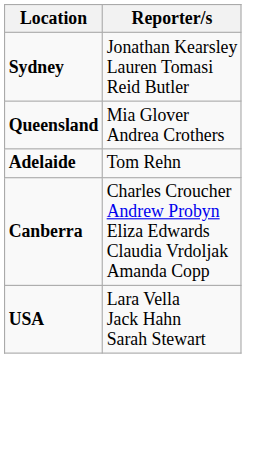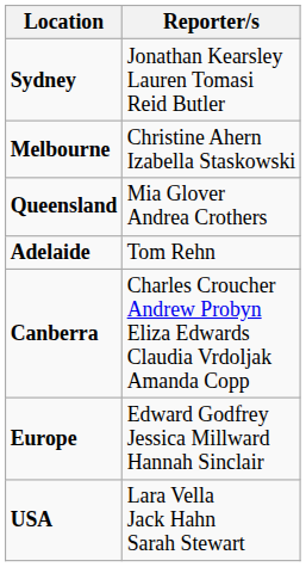 <table class="wikitable sortable">
 <tr>
 <th>Location</th>
 <th>Reporter/s</th>
 </tr>
 <tr>
 <td><strong>Sydney</strong></td>
 <td>Jonathan Kearsley<br>Lauren Tomasi<br>Reid Butler</td>
+</tr>
+<tr>
+<td><strong>Melbourne</strong></td>
+<td>Christine Ahern<br>Izabella Staskowski</td>
 </tr>
 <tr>
 <td><strong>Queensland</strong></td>
 <td>Mia Glover<br>Andrea Crothers</td>
 </tr>
 <tr>
 <td><strong>Adelaide</strong></td>
 <td>Tom Rehn</td>
 </tr>
 <tr>
 <td><strong>Canberra</strong></td>
 <td>Charles Croucher<br><a href='#'>Andrew Probyn</a><br>Eliza Edwards<br>Claudia Vrdoljak<br>Amanda Copp</td>
 </tr>
 <tr>
+<td><strong>Europe</strong></td>
+<td>Edward Godfrey<br>Jessica Millward<br>Hannah Sinclair</td>
+</tr>
+<tr>
 <td><strong>USA</strong></td>
 <td>Lara Vella<br>Jack Hahn<br>Sarah Stewart</td>
 </tr>
 </table>
